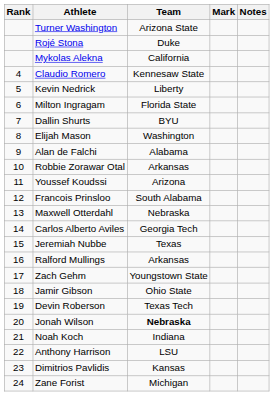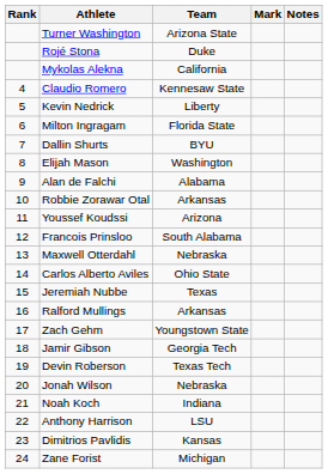 <table class="wikitable sortable" style="text-align:center">
 <tr>
 <th>Rank</th>
 <th>Athlete</th>
 <th>Team</th>
 <th>Mark</th>
 <th>Notes</th>
 </tr>
 <tr>
 <td></td>
 <td align=left> <a href='#'>Turner Washington</a></td>
 <td>Arizona State</td>
 <td></td>
 <td></td>
 </tr>
 <tr>
 <td></td>
 <td align=left> <a href='#'>Rojé Stona</a></td>
 <td>Duke</td>
 <td></td>
 <td></td>
 </tr>
 <tr>
 <td></td>
 <td align=left> <a href='#'>Mykolas Alekna</a></td>
 <td>California</td>
 <td></td>
 <td></td>
 </tr>
 <tr>
 <td>4</td>
 <td align=left> <a href='#'>Claudio Romero</a></td>
 <td>Kennesaw State</td>
 <td></td>
 <td></td>
 </tr>
 <tr>
 <td>5</td>
 <td align=left> Kevin Nedrick</td>
 <td>Liberty</td>
 <td></td>
 <td></td>
 </tr>
 <tr>
 <td>6</td>
 <td align=left> Milton Ingragam</td>
 <td>Florida State</td>
 <td></td>
 <td></td>
 </tr>
 <tr>
 <td>7</td>
 <td align=left> Dallin Shurts</td>
 <td>BYU</td>
 <td></td>
 <td></td>
 </tr>
 <tr>
 <td>8</td>
 <td align=left> Elijah Mason</td>
 <td>Washington</td>
 <td></td>
 <td></td>
 </tr>
 <tr>
 <td>9</td>
 <td align=left> Alan de Falchi</td>
 <td>Alabama</td>
 <td></td>
 <td></td>
 </tr>
 <tr>
 <td>10</td>
 <td align=left> Robbie Zorawar Otal</td>
 <td>Arkansas</td>
 <td></td>
 <td></td>
 </tr>
 <tr>
 <td>11</td>
 <td align=left> Youssef Koudssi</td>
 <td>Arizona</td>
 <td></td>
 <td></td>
 </tr>
 <tr>
 <td>12</td>
 <td align=left> Francois Prinsloo</td>
 <td>South Alabama</td>
 <td></td>
 <td></td>
 </tr>
 <tr>
 <td>13</td>
 <td align=left> Maxwell Otterdahl</td>
 <td>Nebraska</td>
 <td></td>
 <td></td>
 </tr>
 <tr>
 <td>14</td>
 <td align=left> Carlos Alberto Aviles</td>
-<td>Georgia Tech</td>
+<td>Ohio State</td>
 <td></td>
 <td></td>
 </tr>
 <tr>
 <td>15</td>
 <td align=left> Jeremiah Nubbe</td>
 <td>Texas</td>
 <td></td>
 <td></td>
 </tr>
 <tr>
 <td>16</td>
 <td align=left> Ralford Mullings</td>
 <td>Arkansas</td>
 <td></td>
 <td></td>
 </tr>
 <tr>
 <td>17</td>
 <td align=left> Zach Gehm</td>
 <td>Youngstown State</td>
 <td></td>
 <td></td>
 </tr>
 <tr>
 <td>18</td>
 <td align=left> Jamir Gibson</td>
-<td>Ohio State</td>
+<td>Georgia Tech</td>
 <td></td>
 <td></td>
 </tr>
 <tr>
 <td>19</td>
 <td align=left> Devin Roberson</td>
 <td>Texas Tech</td>
 <td></td>
 <td></td>
 </tr>
 <tr>
 <td>20</td>
 <td align=left> Jonah Wilson</td>
-<td><strong>Nebraska</strong></td>
+<td>Nebraska</td>
 <td></td>
 <td></td>
 </tr>
 <tr>
 <td>21</td>
 <td align=left> Noah Koch</td>
 <td>Indiana</td>
 <td></td>
 <td></td>
 </tr>
 <tr>
 <td>22</td>
 <td align=left> Anthony Harrison</td>
 <td>LSU</td>
 <td></td>
 <td></td>
 </tr>
 <tr>
 <td>23</td>
 <td align=left> Dimitrios Pavlidis</td>
 <td>Kansas</td>
 <td></td>
 <td></td>
 </tr>
 <tr>
 <td>24</td>
 <td align=left> Zane Forist</td>
 <td>Michigan</td>
 <td></td>
 <td></td>
 </tr>
 </table>
